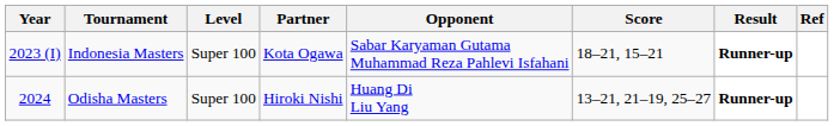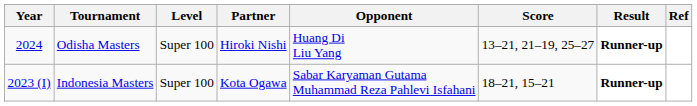 <table class="sortable wikitable" style="font-size: 90%;">
 <tr>
 <th>Year</th>
 <th>Tournament</th>
 <th>Level</th>
 <th>Partner</th>
 <th>Opponent</th>
 <th>Score</th>
 <th>Result</th>
 <th>Ref</th>
 </tr>
 <tr>
+<td align="center"><a href='#'>2024</a></td>
+<td align="left"><a href='#'>Odisha Masters</a></td>
+<td align="left">Super 100</td>
+<td align="left"> <a href='#'>Hiroki Nishi</a></td>
+<td align="left"> <a href='#'>Huang Di</a><br> <a href='#'>Liu Yang</a></td>
+<td align="left">13–21, 21–19, 25–27</td>
+<td style="text-align:left; background:white"> <strong>Runner-up</strong></td>
+<td style="text-align:center; background:white"></td>
+</tr>
+<tr>
 <td align="center"><a href='#'>2023 (I)</a></td>
 <td align="left"><a href='#'>Indonesia Masters</a></td>
 <td align="left">Super 100</td>
 <td align="left"> <a href='#'>Kota Ogawa</a></td>
 <td align="left"> <a href='#'>Sabar Karyaman Gutama</a><br> <a href='#'>Muhammad Reza Pahlevi Isfahani</a></td>
 <td align="left">18–21, 15–21</td>
 <td style="text-align:left; background:white"> <strong>Runner-up</strong></td>
 <td style="text-align:center; background:white"></td>
 </tr>
-<tr>
-<td align="center"><a href='#'>2024</a></td>
-<td align="left"><a href='#'>Odisha Masters</a></td>
-<td align="left">Super 100</td>
-<td align="left"> <a href='#'>Hiroki Nishi</a></td>
-<td align="left"> <a href='#'>Huang Di</a><br> <a href='#'>Liu Yang</a></td>
-<td align="left">13–21, 21–19, 25–27</td>
-<td style="text-align:left; background:white"> <strong>Runner-up</strong></td>
-<td style="text-align:center; background:white"></td>
-</tr>
 </table>
